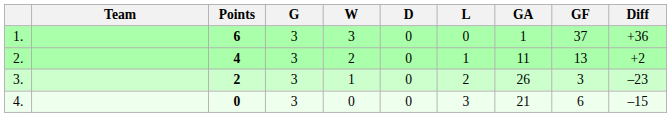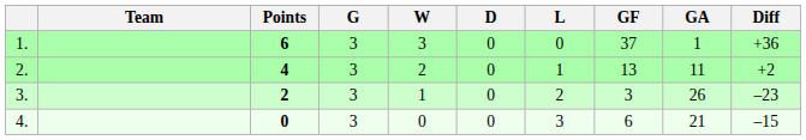 <table class=wikitable style="text-align:center">
 <tr bgcolor="#DCDCDC">
 <th width="25"></th>
 <th width="200">Team</th>
 <th width="60">Points</th>
 <th width="60">G</th>
 <th width="60">W</th>
 <th width="60">D</th>
 <th width="60">L</th>
+<th width="60">GF</th>
 <th width="60">GA</th>
-<th width="60">GF</th>
 <th width="60">Diff</th>
 </tr>
 <tr bgcolor=#AAFFAA>
 <td>1.</td>
 <td align=left></td>
 <td><strong>6</strong></td>
 <td>3</td>
 <td>3</td>
 <td>0</td>
 <td>0</td>
+<td>37</td>
 <td>1</td>
-<td>37</td>
 <td>+36</td>
 </tr>
 <tr bgcolor=#AAFFAA>
 <td>2.</td>
 <td align=left></td>
 <td><strong>4</strong></td>
 <td>3</td>
 <td>2</td>
 <td>0</td>
 <td>1</td>
+<td>13</td>
 <td>11</td>
-<td>13</td>
 <td>+2</td>
 </tr>
 <tr bgcolor=#CCFFCC>
 <td>3.</td>
 <td align=left></td>
 <td><strong>2</strong></td>
 <td>3</td>
 <td>1</td>
 <td>0</td>
 <td>2</td>
+<td>3</td>
 <td>26</td>
-<td>3</td>
 <td>–23</td>
 </tr>
 <tr bgcolor=#EEFFEE>
 <td>4.</td>
 <td align=left></td>
 <td><strong>0</strong></td>
 <td>3</td>
 <td>0</td>
 <td>0</td>
 <td>3</td>
+<td>6</td>
 <td>21</td>
-<td>6</td>
 <td>–15</td>
 </tr>
 </table>
